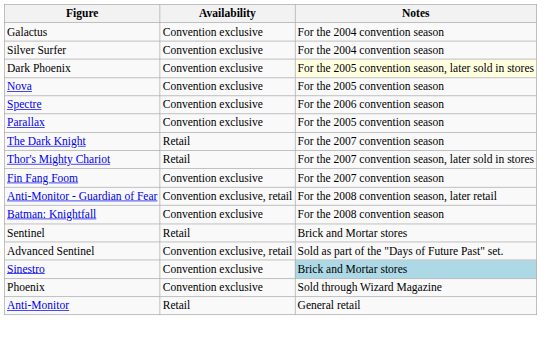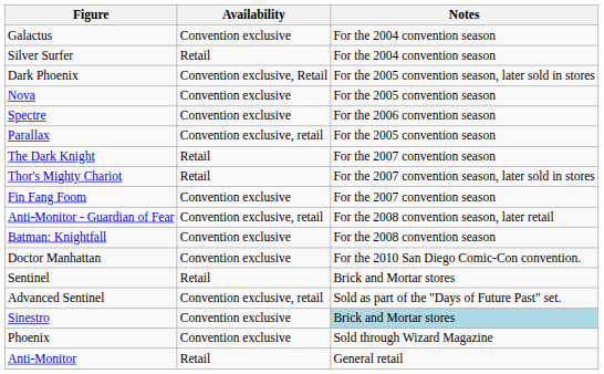 <table class="wikitable sortable" style="text-align:left;">
 <tr>
 <th>Figure</th>
 <th>Availability</th>
 <th>Notes</th>
 </tr>
 <tr>
 <td>Galactus</td>
 <td>Convention exclusive</td>
 <td>For the 2004 convention season</td>
 </tr>
 <tr>
 <td>Silver Surfer</td>
-<td>Convention exclusive</td>
+<td>Retail</td>
 <td>For the 2004 convention season</td>
 </tr>
 <tr>
 <td>Dark Phoenix</td>
-<td>Convention exclusive</td>
-<td style="background: lightyellow;">For the 2005 convention season, later sold in stores</td>
+<td>Convention exclusive, Retail</td>
+<td>For the 2005 convention season, later sold in stores</td>
 </tr>
 <tr>
 <td><a href='#'>Nova</a></td>
 <td>Convention exclusive</td>
 <td>For the 2005 convention season</td>
 </tr>
 <tr>
 <td><a href='#'>Spectre</a></td>
 <td>Convention exclusive</td>
 <td>For the 2006 convention season</td>
 </tr>
 <tr>
 <td><a href='#'>Parallax</a></td>
-<td>Convention exclusive</td>
+<td>Convention exclusive, retail</td>
 <td>For the 2005 convention season</td>
 </tr>
 <tr>
 <td><a href='#'>The Dark Knight</a></td>
 <td>Retail</td>
 <td>For the 2007 convention season</td>
 </tr>
 <tr>
 <td><a href='#'>Thor's Mighty Chariot</a></td>
 <td>Retail</td>
 <td>For the 2007 convention season, later sold in stores</td>
 </tr>
 <tr>
 <td><a href='#'>Fin Fang Foom</a></td>
 <td>Convention exclusive</td>
 <td>For the 2007 convention season</td>
 </tr>
 <tr>
 <td><a href='#'>Anti-Monitor - Guardian of Fear</a></td>
 <td>Convention exclusive, retail</td>
 <td>For the 2008 convention season, later retail</td>
 </tr>
 <tr>
 <td><a href='#'>Batman: Knightfall</a></td>
 <td>Convention exclusive</td>
 <td>For the 2008 convention season</td>
 </tr>
 <tr>
+<td>Doctor Manhattan</td>
+<td>Convention exclusive</td>
+<td>For the 2010 San Diego Comic-Con convention.</td>
+</tr>
+<tr>
 <td>Sentinel</td>
 <td>Retail</td>
 <td>Brick and Mortar stores</td>
 </tr>
 <tr>
 <td>Advanced Sentinel</td>
 <td>Convention exclusive, retail</td>
 <td>Sold as part of the "Days of Future Past" set.</td>
 </tr>
 <tr>
 <td><a href='#'>Sinestro</a></td>
 <td>Convention exclusive</td>
 <td style="background: lightblue;">Brick and Mortar stores</td>
 </tr>
 <tr>
 <td>Phoenix</td>
 <td>Convention exclusive</td>
 <td>Sold through Wizard Magazine</td>
 </tr>
 <tr>
 <td><a href='#'>Anti-Monitor</a></td>
 <td>Retail</td>
 <td>General retail</td>
 </tr>
 </table>
